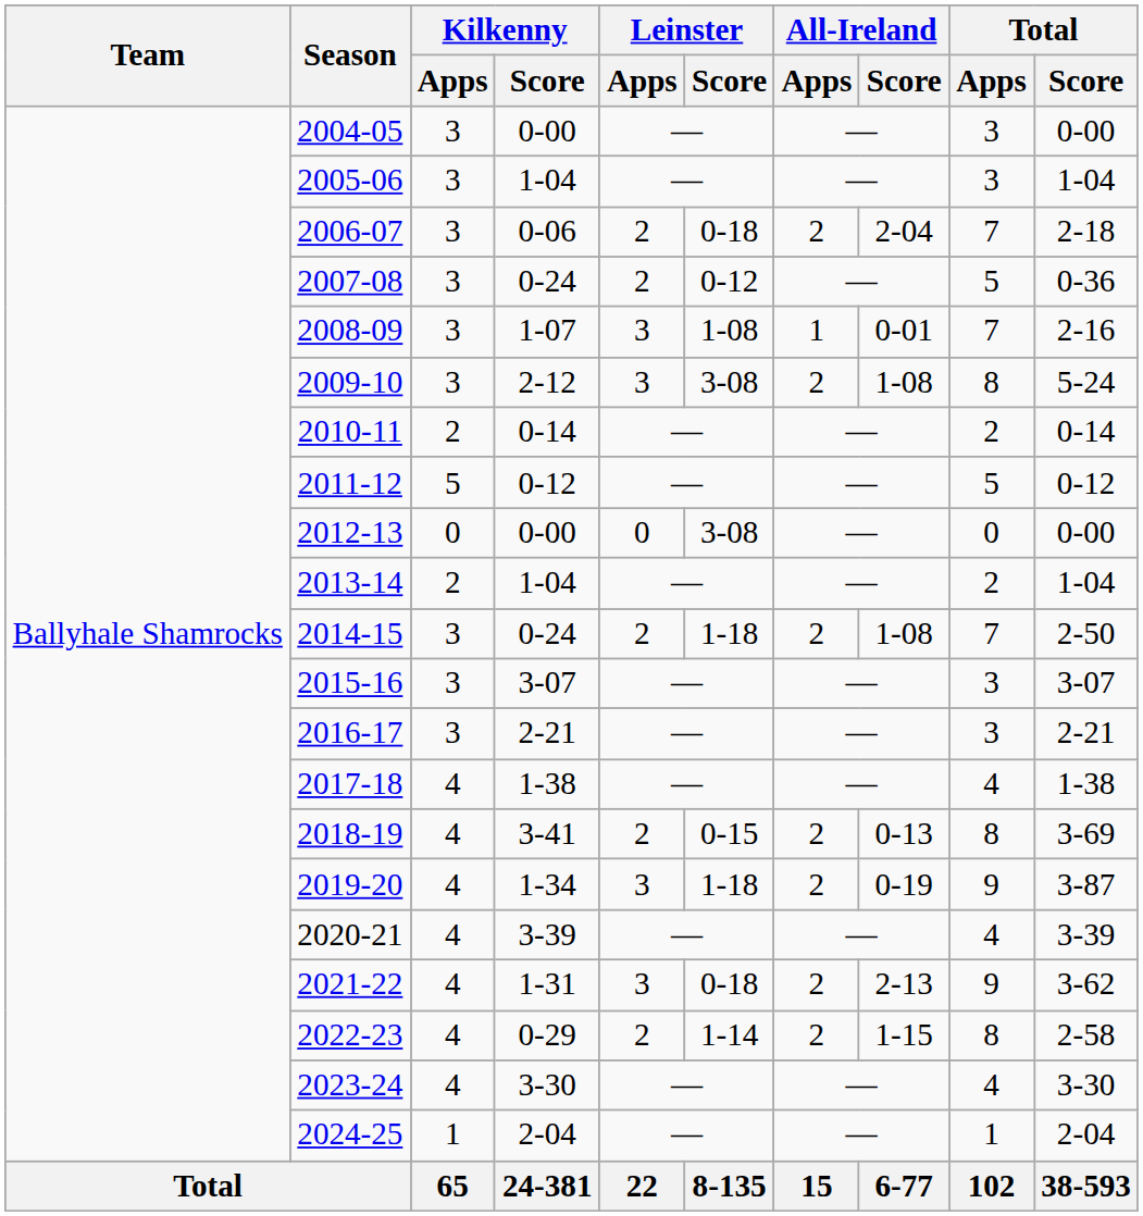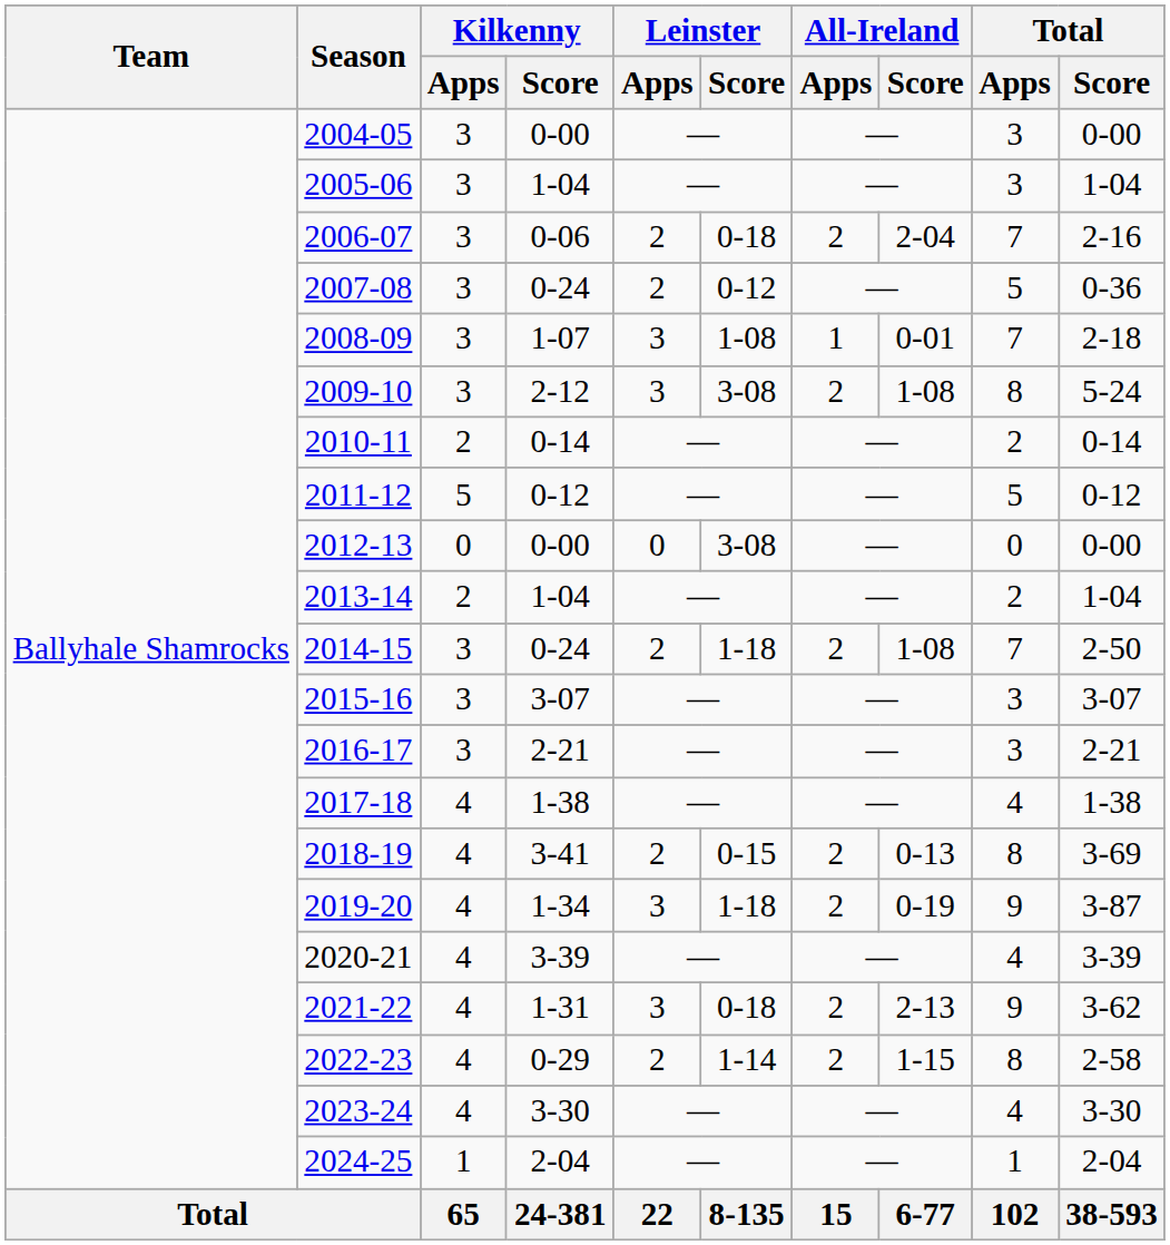 <table class="wikitable" style="text-align:center">
 <tr>
 <th rowspan="2">Team</th>
 <th rowspan="2">Season</th>
 <th colspan="2"><a href='#'>Kilkenny</a></th>
 <th colspan="2"><a href='#'>Leinster</a></th>
 <th colspan="2"><a href='#'>All-Ireland</a></th>
 <th colspan="2">Total</th>
 </tr>
 <tr>
 <th>Apps</th>
 <th>Score</th>
 <th>Apps</th>
 <th>Score</th>
 <th>Apps</th>
 <th>Score</th>
 <th>Apps</th>
 <th>Score</th>
 </tr>
 <tr>
 <td rowspan="21"><a href='#'>Ballyhale Shamrocks</a></td>
 <td><a href='#'>2004-05</a></td>
 <td>3</td>
 <td>0-00</td>
 <td colspan=2>—</td>
 <td colspan=2>—</td>
 <td>3</td>
 <td>0-00</td>
 </tr>
 <tr>
 <td><a href='#'>2005-06</a></td>
 <td>3</td>
 <td>1-04</td>
 <td colspan=2>—</td>
 <td colspan=2>—</td>
 <td>3</td>
 <td>1-04</td>
 </tr>
 <tr>
 <td><a href='#'>2006-07</a></td>
 <td>3</td>
 <td>0-06</td>
 <td>2</td>
 <td>0-18</td>
 <td>2</td>
 <td>2-04</td>
 <td>7</td>
-<td>2-18</td>
+<td>2-16</td>
 </tr>
 <tr>
 <td><a href='#'>2007-08</a></td>
 <td>3</td>
 <td>0-24</td>
 <td>2</td>
 <td>0-12</td>
 <td colspan=2>—</td>
 <td>5</td>
 <td>0-36</td>
 </tr>
 <tr>
 <td><a href='#'>2008-09</a></td>
 <td>3</td>
 <td>1-07</td>
 <td>3</td>
 <td>1-08</td>
 <td>1</td>
 <td>0-01</td>
 <td>7</td>
-<td>2-16</td>
+<td>2-18</td>
 </tr>
 <tr>
 <td><a href='#'>2009-10</a></td>
 <td>3</td>
 <td>2-12</td>
 <td>3</td>
 <td>3-08</td>
 <td>2</td>
 <td>1-08</td>
 <td>8</td>
 <td>5-24</td>
 </tr>
 <tr>
 <td><a href='#'>2010-11</a></td>
 <td>2</td>
 <td>0-14</td>
 <td colspan=2>—</td>
 <td colspan=2>—</td>
 <td>2</td>
 <td>0-14</td>
 </tr>
 <tr>
 <td><a href='#'>2011-12</a></td>
 <td>5</td>
 <td>0-12</td>
 <td colspan=2>—</td>
 <td colspan=2>—</td>
 <td>5</td>
 <td>0-12</td>
 </tr>
 <tr>
 <td><a href='#'>2012-13</a></td>
 <td>0</td>
 <td>0-00</td>
 <td>0</td>
 <td>3-08</td>
 <td colspan=2>—</td>
 <td>0</td>
 <td>0-00</td>
 </tr>
 <tr>
 <td><a href='#'>2013-14</a></td>
 <td>2</td>
 <td>1-04</td>
 <td colspan=2>—</td>
 <td colspan=2>—</td>
 <td>2</td>
 <td>1-04</td>
 </tr>
 <tr>
 <td><a href='#'>2014-15</a></td>
 <td>3</td>
 <td>0-24</td>
 <td>2</td>
 <td>1-18</td>
 <td>2</td>
 <td>1-08</td>
 <td>7</td>
 <td>2-50</td>
 </tr>
 <tr>
 <td><a href='#'>2015-16</a></td>
 <td>3</td>
 <td>3-07</td>
 <td colspan=2>—</td>
 <td colspan=2>—</td>
 <td>3</td>
 <td>3-07</td>
 </tr>
 <tr>
 <td><a href='#'>2016-17</a></td>
 <td>3</td>
 <td>2-21</td>
 <td colspan=2>—</td>
 <td colspan=2>—</td>
 <td>3</td>
 <td>2-21</td>
 </tr>
 <tr>
 <td><a href='#'>2017-18</a></td>
 <td>4</td>
 <td>1-38</td>
 <td colspan=2>—</td>
 <td colspan=2>—</td>
 <td>4</td>
 <td>1-38</td>
 </tr>
 <tr>
 <td><a href='#'>2018-19</a></td>
 <td>4</td>
 <td>3-41</td>
 <td>2</td>
 <td>0-15</td>
 <td>2</td>
 <td>0-13</td>
 <td>8</td>
 <td>3-69</td>
 </tr>
 <tr>
 <td><a href='#'>2019-20</a></td>
 <td>4</td>
 <td>1-34</td>
 <td>3</td>
 <td>1-18</td>
 <td>2</td>
 <td>0-19</td>
 <td>9</td>
 <td>3-87</td>
 </tr>
 <tr>
 <td>2020-21</td>
 <td>4</td>
 <td>3-39</td>
 <td colspan=2>—</td>
 <td colspan=2>—</td>
 <td>4</td>
 <td>3-39</td>
 </tr>
 <tr>
 <td><a href='#'>2021-22</a></td>
 <td>4</td>
 <td>1-31</td>
 <td>3</td>
 <td>0-18</td>
 <td>2</td>
 <td>2-13</td>
 <td>9</td>
 <td>3-62</td>
 </tr>
 <tr>
 <td><a href='#'>2022-23</a></td>
 <td>4</td>
 <td>0-29</td>
 <td>2</td>
 <td>1-14</td>
 <td>2</td>
 <td>1-15</td>
 <td>8</td>
 <td>2-58</td>
 </tr>
 <tr>
 <td><a href='#'>2023-24</a></td>
 <td>4</td>
 <td>3-30</td>
 <td colspan=2>—</td>
 <td colspan=2>—</td>
 <td>4</td>
 <td>3-30</td>
 </tr>
 <tr>
 <td><a href='#'>2024-25</a></td>
 <td>1</td>
 <td>2-04</td>
 <td colspan=2>—</td>
 <td colspan=2>—</td>
 <td>1</td>
 <td>2-04</td>
 </tr>
 <tr>
 <th colspan="2">Total</th>
 <th>65</th>
 <th>24-381</th>
 <th>22</th>
 <th>8-135</th>
 <th>15</th>
 <th>6-77</th>
 <th>102</th>
 <th>38-593</th>
 </tr>
 </table>
